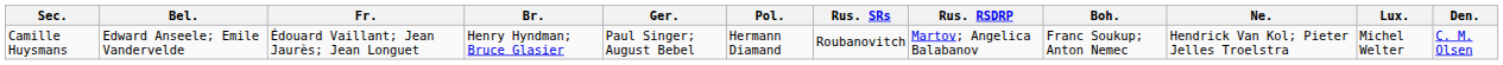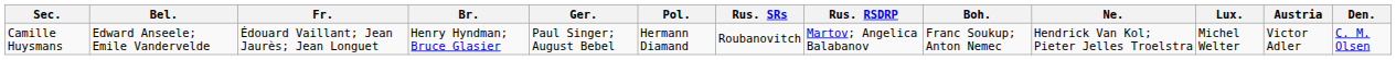 <table class="wikitable" border="1">
 <tr>
 <th>Sec.</th>
 <th>Bel.</th>
 <th>Fr.</th>
 <th>Br.</th>
 <th>Ger.</th>
 <th>Pol.</th>
 <th>Rus. <a href='#'>SRs</a></th>
 <th>Rus. <a href='#'>RSDRP</a></th>
 <th>Boh.</th>
 <th>Ne.</th>
 <th>Lux.</th>
+<th>Austria</th>
 <th>Den.</th>
 </tr>
 <tr>
 <td>Camille Huysmans</td>
 <td>Edward Anseele; Emile Vandervelde</td>
 <td>Édouard Vaillant; Jean Jaurès; Jean Longuet</td>
 <td>Henry Hyndman; <a href='#'>Bruce Glasier</a></td>
 <td>Paul Singer; August Bebel</td>
 <td>Hermann Diamand</td>
 <td>Roubanovitch</td>
 <td><a href='#'>Martov</a>; Angelica Balabanov</td>
 <td>Franc Soukup; Anton Nemec</td>
 <td>Hendrick Van Kol; Pieter Jelles Troelstra</td>
 <td>Michel Welter</td>
+<td>Victor Adler</td>
 <td><a href='#'>C. M. Olsen</a></td>
 </tr>
 </table>
